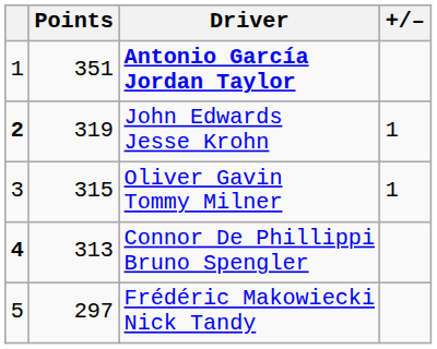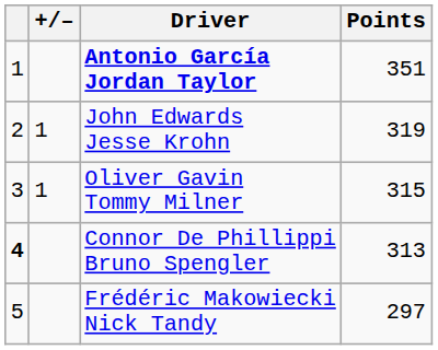 <table class="wikitable" style="font-size: 95%;">
 <tr>
 <th scope="col"></th>
+<th scope="col">+/–</th>
+<th scope="col">Driver</th>
 <th scope="col">Points</th>
-<th scope="col">Driver</th>
-<th scope="col">+/–</th>
 </tr>
 <tr>
 <td align=center>1</td>
+<td align="left"></td>
+<td><strong> <a href='#'>Antonio García</a><br> <a href='#'>Jordan Taylor</a></strong></td>
 <td align=right>351</td>
-<td><strong> <a href='#'>Antonio García</a><br> <a href='#'>Jordan Taylor</a></strong></td>
-<td align="left"></td>
 </tr>
 <tr>
-<td align=center><strong>2</strong></td>
+<td align=center>2</td>
+<td align="left"> 1</td>
+<td> <a href='#'>John Edwards</a><br> <a href='#'>Jesse Krohn</a></td>
 <td align=right>319</td>
-<td> <a href='#'>John Edwards</a><br> <a href='#'>Jesse Krohn</a></td>
-<td align="left"> 1</td>
 </tr>
 <tr>
 <td align=center>3</td>
+<td align="left"> 1</td>
+<td> <a href='#'>Oliver Gavin</a><br> <a href='#'>Tommy Milner</a></td>
 <td align=right>315</td>
-<td> <a href='#'>Oliver Gavin</a><br> <a href='#'>Tommy Milner</a></td>
-<td align="left"> 1</td>
 </tr>
 <tr>
 <td align=center><strong>4</strong></td>
+<td align="left"></td>
+<td> <a href='#'>Connor De Phillippi</a><br> <a href='#'>Bruno Spengler</a></td>
 <td align=right>313</td>
-<td> <a href='#'>Connor De Phillippi</a><br> <a href='#'>Bruno Spengler</a></td>
-<td align="left"></td>
 </tr>
 <tr>
 <td align=center>5</td>
+<td align="left"></td>
+<td> <a href='#'>Frédéric Makowiecki</a><br> <a href='#'>Nick Tandy</a></td>
 <td align=right>297</td>
-<td> <a href='#'>Frédéric Makowiecki</a><br> <a href='#'>Nick Tandy</a></td>
-<td align="left"></td>
 </tr>
 </table>
